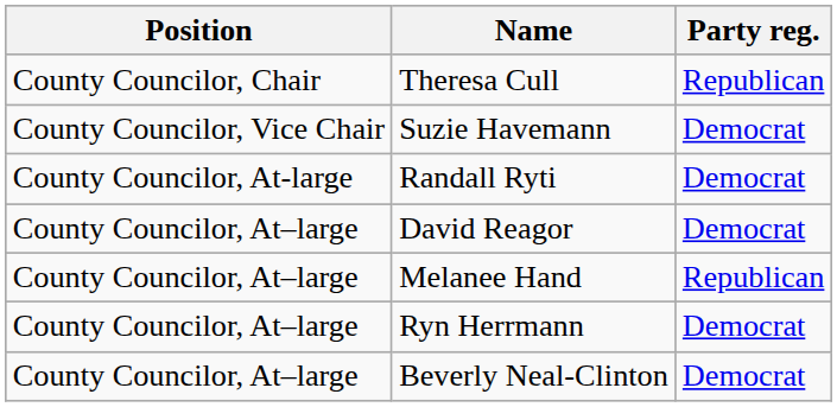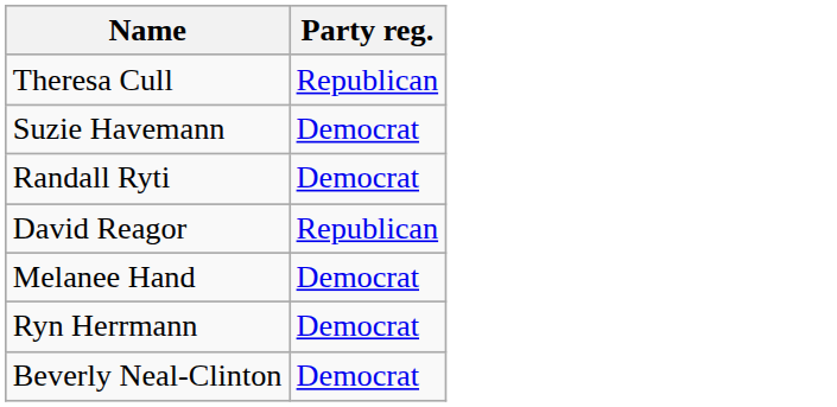 <table class="wikitable">
 <tr>
-<th>Position</th>
 <th>Name</th>
 <th>Party reg.</th>
 </tr>
 <tr valign="bottom">
-<td>County Councilor, Chair</td>
 <td>Theresa Cull</td>
 <td><a href='#'>Republican</a></td>
 </tr>
 <tr>
-<td>County Councilor, Vice Chair</td>
 <td>Suzie Havemann</td>
 <td><a href='#'>Democrat</a></td>
 </tr>
 <tr>
-<td>County Councilor, At-large</td>
 <td>Randall Ryti</td>
 <td><a href='#'>Democrat</a></td>
 </tr>
 <tr>
-<td>County Councilor, At–large</td>
 <td>David Reagor</td>
+<td><a href='#'>Republican</a></td>
+</tr>
+<tr>
+<td>Melanee Hand</td>
 <td><a href='#'>Democrat</a></td>
 </tr>
 <tr>
-<td>County Councilor, At–large</td>
-<td>Melanee Hand</td>
-<td><a href='#'>Republican</a></td>
-</tr>
-<tr>
-<td>County Councilor, At–large</td>
 <td>Ryn Herrmann</td>
 <td><a href='#'>Democrat</a></td>
 </tr>
 <tr>
-<td>County Councilor, At–large</td>
 <td>Beverly Neal-Clinton</td>
 <td><a href='#'>Democrat</a></td>
 </tr>
 </table>
